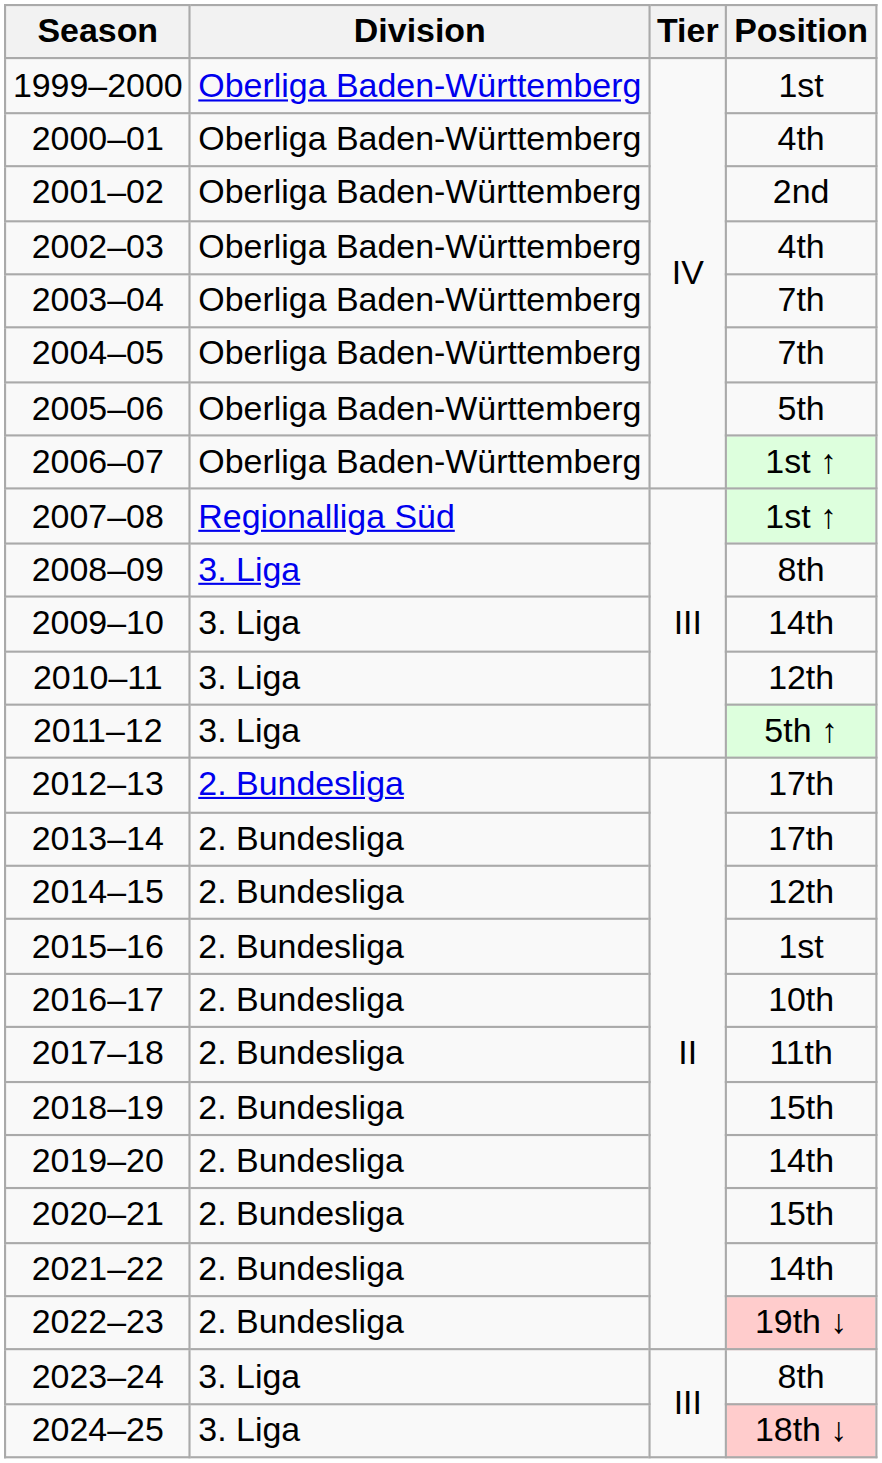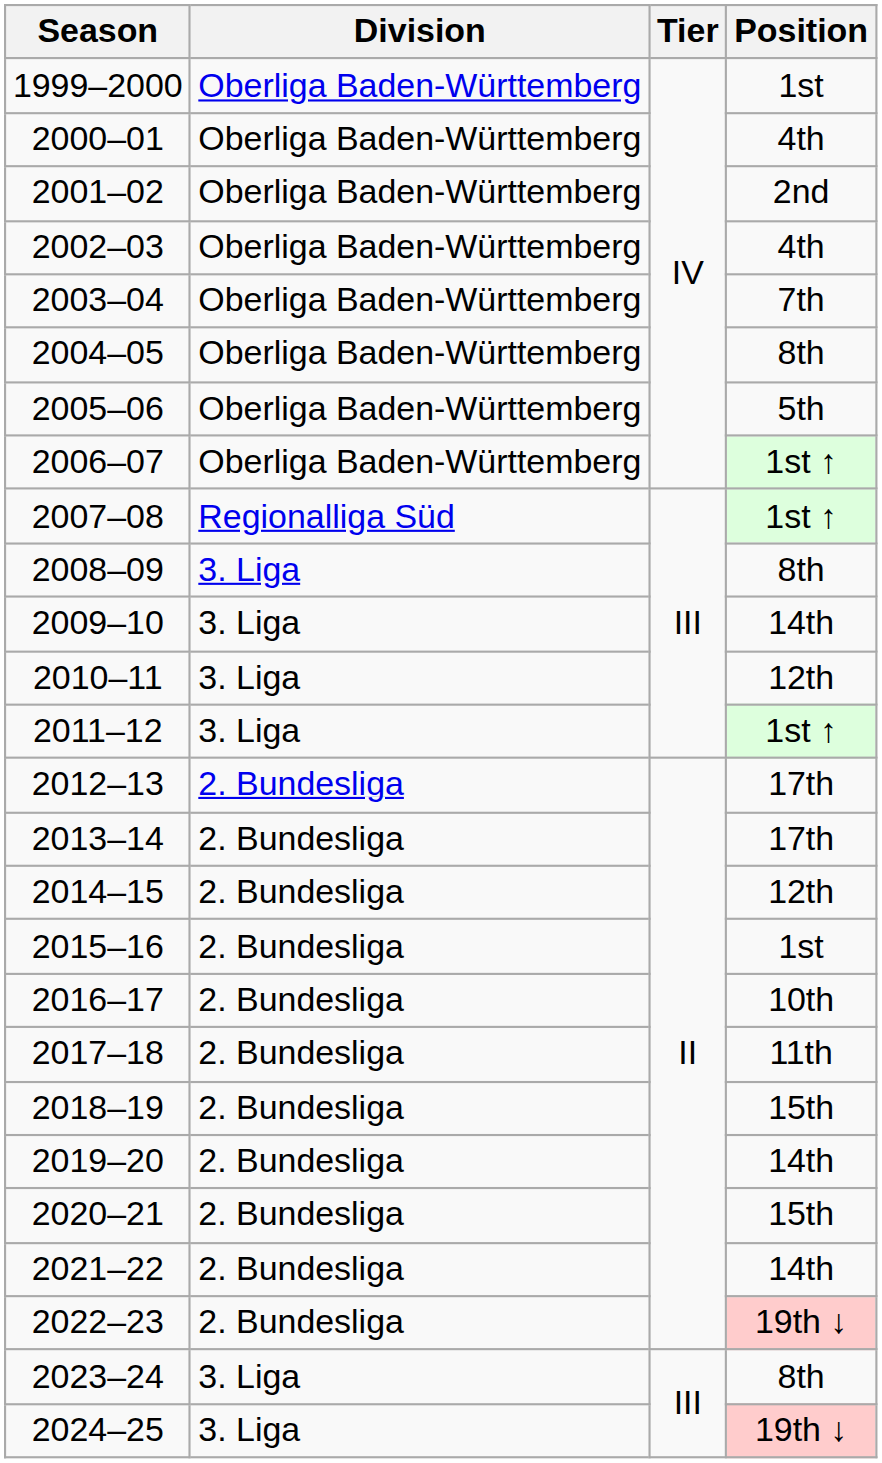 <table class="wikitable">
 <tr>
 <th>Season</th>
 <th>Division</th>
 <th>Tier</th>
 <th>Position</th>
 </tr>
 <tr align="center">
 <td>1999–2000</td>
 <td align="left"><a href='#'>Oberliga Baden-Württemberg</a></td>
 <td rowspan=8>IV</td>
 <td>1st</td>
 </tr>
 <tr align="center">
 <td>2000–01</td>
 <td align="left">Oberliga Baden-Württemberg</td>
 <td>4th</td>
 </tr>
 <tr align="center">
 <td>2001–02</td>
 <td align="left">Oberliga Baden-Württemberg</td>
 <td>2nd</td>
 </tr>
 <tr align="center">
 <td>2002–03</td>
 <td align="left">Oberliga Baden-Württemberg</td>
 <td>4th</td>
 </tr>
 <tr align="center">
 <td>2003–04</td>
 <td align="left">Oberliga Baden-Württemberg</td>
 <td>7th</td>
 </tr>
 <tr align="center">
 <td>2004–05</td>
 <td align="left">Oberliga Baden-Württemberg</td>
-<td>7th</td>
+<td>8th</td>
 </tr>
 <tr align="center">
 <td>2005–06</td>
 <td align="left">Oberliga Baden-Württemberg</td>
 <td>5th</td>
 </tr>
 <tr align="center">
 <td>2006–07</td>
 <td align="left">Oberliga Baden-Württemberg</td>
 <td style="background:#ddffdd">1st ↑</td>
 </tr>
 <tr align="center">
 <td>2007–08</td>
 <td align="left"><a href='#'>Regionalliga Süd</a></td>
 <td rowspan=5>III</td>
 <td style="background:#ddffdd">1st ↑</td>
 </tr>
 <tr align="center">
 <td>2008–09</td>
 <td align="left"><a href='#'>3. Liga</a></td>
 <td>8th</td>
 </tr>
 <tr align="center">
 <td>2009–10</td>
 <td align="left">3. Liga</td>
 <td>14th</td>
 </tr>
 <tr align="center">
 <td>2010–11</td>
 <td align="left">3. Liga</td>
 <td>12th</td>
 </tr>
 <tr align="center">
 <td>2011–12</td>
 <td align="left">3. Liga</td>
-<td style="background:#ddffdd">5th ↑</td>
+<td style="background:#ddffdd">1st ↑</td>
 </tr>
 <tr align="center">
 <td>2012–13</td>
 <td align="left"><a href='#'>2. Bundesliga</a></td>
 <td rowspan=11>II</td>
 <td>17th</td>
 </tr>
 <tr align="center">
 <td>2013–14</td>
 <td align="left">2. Bundesliga</td>
 <td>17th</td>
 </tr>
 <tr align="center">
 <td>2014–15</td>
 <td align="left">2. Bundesliga</td>
 <td>12th</td>
 </tr>
 <tr align="center">
 <td>2015–16</td>
 <td align="left">2. Bundesliga</td>
 <td>1st</td>
 </tr>
 <tr align="center">
 <td>2016–17</td>
 <td align="left">2. Bundesliga</td>
 <td>10th</td>
 </tr>
 <tr align="center">
 <td>2017–18</td>
 <td align="left">2. Bundesliga</td>
 <td>11th</td>
 </tr>
 <tr align="center">
 <td>2018–19</td>
 <td align="left">2. Bundesliga</td>
 <td>15th</td>
 </tr>
 <tr align="center">
 <td>2019–20</td>
 <td align="left">2. Bundesliga</td>
 <td>14th</td>
 </tr>
 <tr align="center">
 <td>2020–21</td>
 <td align="left">2. Bundesliga</td>
 <td>15th</td>
 </tr>
 <tr align="center">
 <td>2021–22</td>
 <td align="left">2. Bundesliga</td>
 <td>14th</td>
 </tr>
 <tr align="center">
 <td>2022–23</td>
 <td align="left">2. Bundesliga</td>
 <td style="background:#ffcccc">19th ↓</td>
 </tr>
 <tr align="center">
 <td>2023–24</td>
 <td align="left">3. Liga</td>
 <td rowspan=2>III</td>
 <td>8th</td>
 </tr>
 <tr align="center">
 <td>2024–25</td>
 <td align="left">3. Liga</td>
-<td style="background:#ffcccc">18th ↓</td>
+<td style="background:#ffcccc">19th ↓</td>
 </tr>
 </table>
